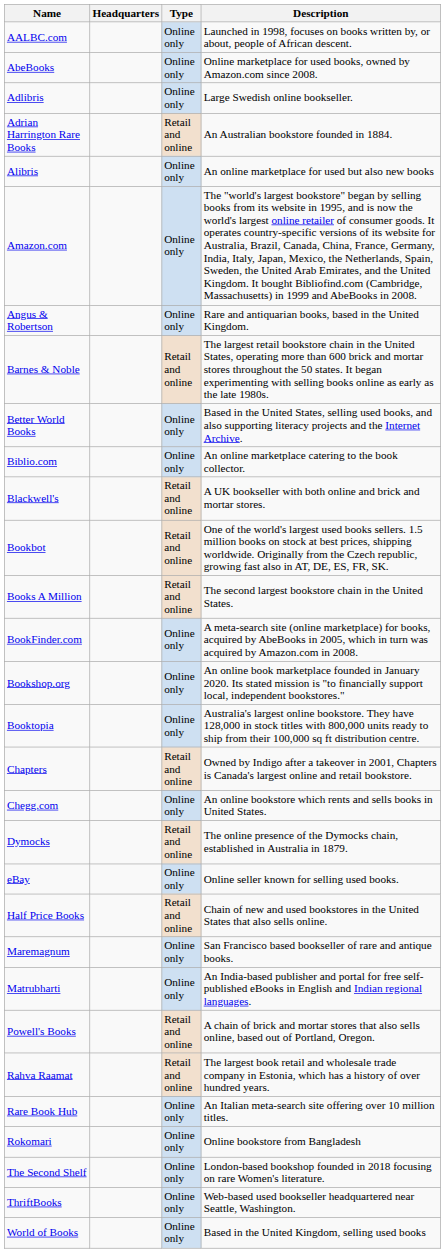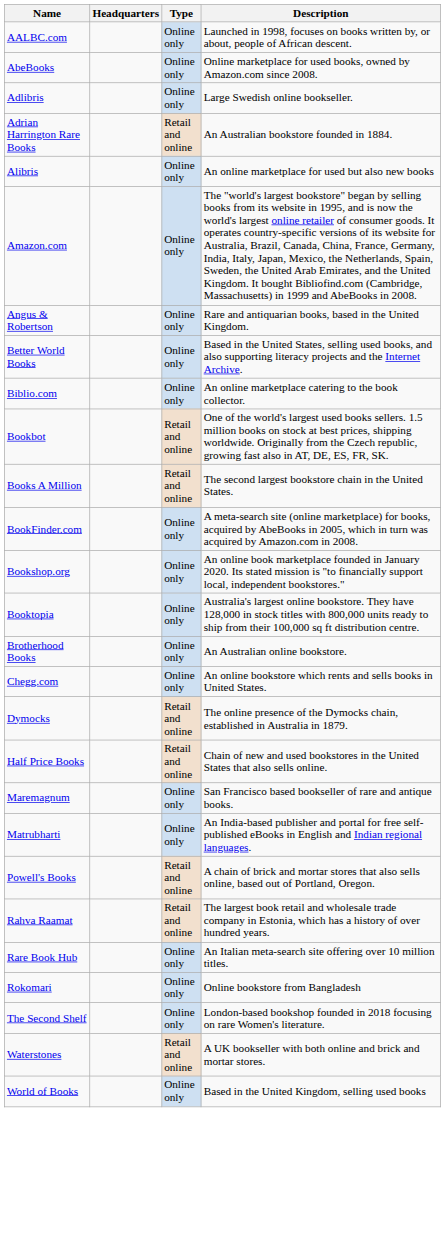 <table class="wikitable sortable" width="100%">
 <tr>
 <th>Name</th>
 <th>Headquarters</th>
 <th>Type</th>
 <th>Description</th>
 </tr>
 <tr>
 <td><a href='#'>AALBC.com</a></td>
 <td></td>
 <td style="background:#CEE0F2">Online only</td>
 <td>Launched in 1998, focuses on books written by, or about, people of African descent.</td>
 </tr>
 <tr>
 <td><a href='#'>AbeBooks</a></td>
 <td></td>
 <td style="background:#CEE0F2">Online only</td>
 <td>Online marketplace for used books, owned by Amazon.com since 2008.</td>
 </tr>
 <tr>
 <td><a href='#'>Adlibris</a></td>
 <td></td>
 <td style="background:#CEE0F2">Online only</td>
 <td>Large Swedish online bookseller.</td>
 </tr>
 <tr>
 <td><a href='#'>Adrian Harrington Rare Books</a></td>
 <td></td>
 <td style="background:#F2E0CE">Retail and online</td>
 <td>An Australian bookstore founded in 1884.</td>
 </tr>
 <tr>
 <td><a href='#'>Alibris</a></td>
 <td></td>
 <td style="background:#CEE0F2">Online only</td>
 <td>An online marketplace for used but also new books</td>
 </tr>
 <tr>
 <td><a href='#'>Amazon.com</a></td>
 <td></td>
 <td style="background:#CEE0F2">Online only</td>
 <td>The "world's largest bookstore" began by selling books from its website in 1995, and is now the world's largest <a href='#'>online retailer</a> of consumer goods. It operates country-specific versions of its website for Australia, Brazil, Canada, China, France, Germany, India, Italy, Japan, Mexico, the Netherlands, Spain, Sweden, the United Arab Emirates, and the United Kingdom. It bought Bibliofind.com (Cambridge, Massachusetts) in 1999 and AbeBooks in 2008.</td>
 </tr>
 <tr>
 <td><a href='#'>Angus & Robertson</a></td>
 <td></td>
 <td style="background:#CEE0F2">Online only</td>
 <td>Rare and antiquarian books, based in the United Kingdom.</td>
 </tr>
 <tr>
-<td><a href='#'>Barnes & Noble</a></td>
-<td></td>
-<td style="background:#F2E0CE">Retail and online</td>
-<td>The largest retail bookstore chain in the United States, operating more than 600 brick and mortar stores throughout the 50 states. It began experimenting with selling books online as early as the late 1980s.</td>
-</tr>
-<tr>
 <td><a href='#'>Better World Books</a></td>
 <td></td>
 <td style="background:#CEE0F2">Online only</td>
 <td>Based in the United States, selling used books, and also supporting literacy projects and the <a href='#'>Internet Archive</a>.</td>
 </tr>
 <tr>
 <td><a href='#'>Biblio.com</a></td>
 <td></td>
 <td style="background:#CEE0F2">Online only</td>
 <td>An online marketplace catering to the book collector.</td>
-</tr>
-<tr>
-<td><a href='#'>Blackwell's</a></td>
-<td></td>
-<td style="background:#F2E0CE">Retail and online</td>
-<td>A UK bookseller with both online and brick and mortar stores.</td>
 </tr>
 <tr>
 <td><a href='#'>Bookbot</a></td>
 <td></td>
 <td style="background:#F2E0CE">Retail and online</td>
 <td>One of the world's largest used books sellers. 1.5 million books on stock at best prices, shipping worldwide. Originally from the Czech republic, growing fast also in AT, DE, ES, FR, SK.</td>
 </tr>
 <tr>
 <td><a href='#'>Books A Million</a></td>
 <td></td>
 <td style="background:#F2E0CE">Retail and online</td>
 <td>The second largest bookstore chain in the United States.</td>
 </tr>
 <tr>
 <td><a href='#'>BookFinder.com</a></td>
 <td></td>
 <td style="background:#CEE0F2">Online only</td>
 <td>A meta-search site (online marketplace) for books, acquired by AbeBooks in 2005, which in turn was acquired by Amazon.com in 2008.</td>
 </tr>
 <tr>
 <td><a href='#'>Bookshop.org</a></td>
 <td></td>
 <td style="background:#CEE0F2">Online only</td>
 <td>An online book marketplace founded in January 2020. Its stated mission is "to financially support local, independent bookstores."</td>
 </tr>
 <tr>
 <td><a href='#'>Booktopia</a></td>
 <td></td>
 <td style="background:#CEE0F2">Online only</td>
 <td>Australia's largest online bookstore. They have 128,000 in stock titles with 800,000 units ready to ship from their 100,000 sq ft distribution centre.</td>
 </tr>
 <tr>
-<td><a href='#'>Chapters</a></td>
+<td><a href='#'>Brotherhood Books</a></td>
 <td></td>
-<td style="background:#F2E0CE">Retail and online</td>
-<td>Owned by Indigo after a takeover in 2001, Chapters is Canada's largest online and retail bookstore.</td>
+<td style="background:#CEE0F2">Online only</td>
+<td>An Australian online bookstore.</td>
 </tr>
 <tr>
 <td><a href='#'>Chegg.com</a></td>
 <td></td>
 <td style="background:#CEE0F2">Online only</td>
 <td>An online bookstore which rents and sells books in United States.</td>
 </tr>
 <tr>
 <td><a href='#'>Dymocks</a></td>
 <td></td>
 <td style="background:#F2E0CE">Retail and online</td>
 <td>The online presence of the Dymocks chain, established in Australia in 1879.</td>
-</tr>
-<tr>
-<td><a href='#'>eBay</a></td>
-<td></td>
-<td style="background:#CEE0F2">Online only</td>
-<td>Online seller known for selling used books.</td>
 </tr>
 <tr>
 <td><a href='#'>Half Price Books</a></td>
 <td></td>
 <td style="background:#F2E0CE">Retail and online</td>
 <td>Chain of new and used bookstores in the United States that also sells online.</td>
 </tr>
 <tr>
 <td><a href='#'>Maremagnum</a></td>
 <td></td>
 <td style="background:#CEE0F2">Online only</td>
 <td>San Francisco based bookseller of rare and antique books.</td>
 </tr>
 <tr>
 <td><a href='#'>Matrubharti</a></td>
 <td></td>
 <td style="background:#CEE0F2">Online only</td>
 <td>An India-based publisher and portal for free self-published eBooks in English and <a href='#'>Indian regional languages</a>.</td>
 </tr>
 <tr>
 <td><a href='#'>Powell's Books</a></td>
 <td></td>
 <td style="background:#F2E0CE">Retail and online</td>
 <td>A chain of brick and mortar stores that also sells online, based out of Portland, Oregon.</td>
 </tr>
 <tr>
 <td><a href='#'>Rahva Raamat</a></td>
 <td></td>
 <td style="background:#F2E0CE">Retail and online</td>
 <td>The largest book retail and wholesale trade company in Estonia, which has a history of over hundred years.</td>
 </tr>
 <tr>
 <td><a href='#'>Rare Book Hub</a></td>
 <td></td>
 <td style="background:#CEE0F2">Online only</td>
 <td>An Italian meta-search site offering over 10 million titles.</td>
 </tr>
 <tr>
 <td><a href='#'>Rokomari</a></td>
 <td></td>
 <td style="background:#CEE0F2">Online only</td>
 <td>Online bookstore from Bangladesh</td>
 </tr>
 <tr>
 <td><a href='#'>The Second Shelf</a></td>
 <td></td>
 <td style="background:#CEE0F2">Online only</td>
 <td>London-based bookshop founded in 2018 focusing on rare Women's literature.</td>
 </tr>
 <tr>
-<td><a href='#'>ThriftBooks</a></td>
+<td><a href='#'>Waterstones</a></td>
 <td></td>
-<td style="background:#CEE0F2">Online only</td>
-<td>Web-based used bookseller headquartered near Seattle, Washington.</td>
+<td style="background:#F2E0CE">Retail and online</td>
+<td>A UK bookseller with both online and brick and mortar stores.</td>
 </tr>
 <tr>
 <td><a href='#'>World of Books</a></td>
 <td></td>
 <td style="background:#CEE0F2">Online only</td>
 <td>Based in the United Kingdom, selling used books</td>
 </tr>
 </table>
